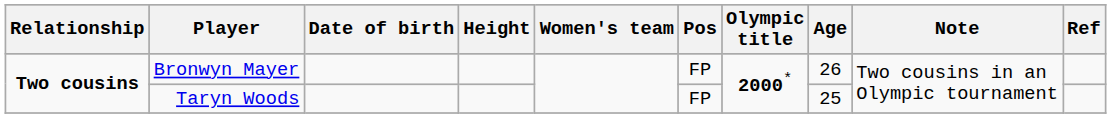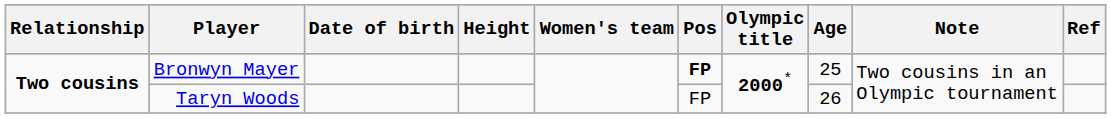 <table class="wikitable sortable" style="text-align: center; font-size: 85%; margin-left: 1em;">
 <tr>
 <th>Relationship</th>
 <th>Player</th>
 <th>Date of birth</th>
 <th>Height</th>
 <th>Women's team</th>
 <th>Pos</th>
 <th>Olympic<br>title</th>
 <th>Age</th>
 <th>Note</th>
 <th class="unsortable">Ref</th>
 </tr>
 <tr>
 <td rowspan="2"><strong>Two cousins</strong></td>
 <td style="text-align: right;" data-sort-value="Mayer, Bronwyn"><a href='#'>Bronwyn Mayer</a></td>
 <td style="text-align: right;"></td>
 <td style="text-align: left;"></td>
 <td rowspan="2" style="text-align: left;"></td>
-<td>FP</td>
+<td><strong>FP</strong></td>
 <td rowspan="2"><strong>2000</strong><sup>*</sup></td>
-<td>26</td>
+<td>25</td>
 <td rowspan="2" style="text-align: left;">Two cousins in an<br>Olympic tournament</td>
 <td></td>
 </tr>
 <tr>
 <td style="text-align: right;" data-sort-value="Woods, Taryn"><a href='#'>Taryn Woods</a></td>
 <td style="text-align: right;"></td>
 <td style="text-align: left;"></td>
 <td>FP</td>
-<td>25</td>
+<td>26</td>
 <td></td>
 </tr>
 </table>
